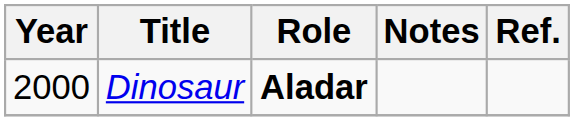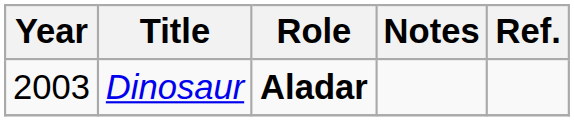 <table class="wikitable">
 <tr>
 <th>Year</th>
 <th>Title</th>
 <th>Role</th>
 <th>Notes</th>
 <th>Ref.</th>
 </tr>
 <tr>
-<td>2000</td>
+<td>2003</td>
 <td><em><a href='#'>Dinosaur</a></em></td>
 <td><strong>Aladar</strong></td>
 <td></td>
 <td></td>
 </tr>
 <tr>
 </tr>
 </table>
